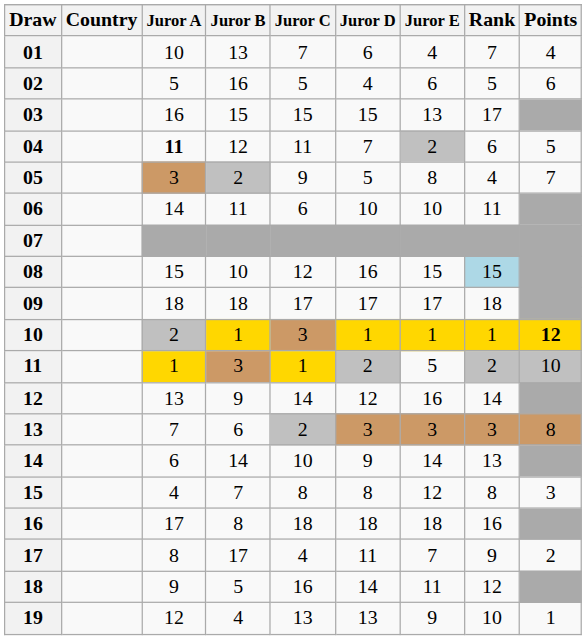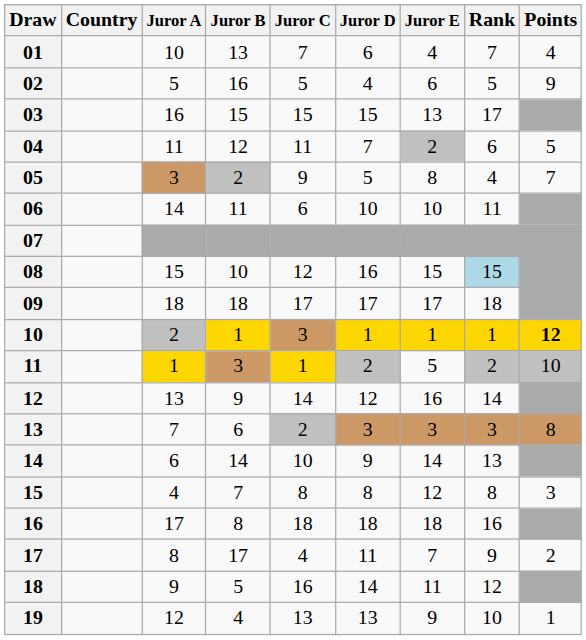 <table class="sortable wikitable collapsible plainrowheaders" style="text-align:center;">
 <tr>
 </tr>
 <tr>
 <th scope="col">Draw</th>
 <th scope="col">Country</th>
 <th scope="col"><small>Juror A</small></th>
 <th scope="col"><small>Juror B</small></th>
 <th scope="col"><small>Juror C</small></th>
 <th scope="col"><small>Juror D</small></th>
 <th scope="col"><small>Juror E</small></th>
 <th scope="col">Rank</th>
 <th scope="col">Points</th>
 </tr>
 <tr>
 <th scope="row" style="text-align:center;">01</th>
 <td align="left"></td>
 <td>10</td>
 <td>13</td>
 <td>7</td>
 <td>6</td>
 <td>4</td>
 <td>7</td>
 <td>4</td>
 </tr>
 <tr>
 <th scope="row" style="text-align:center;">02</th>
 <td align="left"></td>
 <td>5</td>
 <td>16</td>
 <td>5</td>
 <td>4</td>
 <td>6</td>
 <td>5</td>
-<td>6</td>
+<td>9</td>
 </tr>
 <tr>
 <th scope="row" style="text-align:center;">03</th>
 <td align="left"></td>
 <td>16</td>
 <td>15</td>
 <td>15</td>
 <td>15</td>
 <td>13</td>
 <td>17</td>
 <td bgcolor="#AAAAAA"></td>
 </tr>
 <tr>
 <th scope="row" style="text-align:center;">04</th>
 <td align="left"></td>
-<td><strong>11</strong></td>
+<td>11</td>
 <td>12</td>
 <td>11</td>
 <td>7</td>
 <td bgcolor="silver">2</td>
 <td>6</td>
 <td>5</td>
 </tr>
 <tr>
 <th scope="row" style="text-align:center;">05</th>
 <td align="left"></td>
 <td bgcolor="#CC9966">3</td>
 <td bgcolor="silver">2</td>
 <td>9</td>
 <td>5</td>
 <td>8</td>
 <td>4</td>
 <td>7</td>
 </tr>
 <tr>
 <th scope="row" style="text-align:center;">06</th>
 <td align="left"></td>
 <td>14</td>
 <td>11</td>
 <td>6</td>
 <td>10</td>
 <td>10</td>
 <td>11</td>
 <td bgcolor="#AAAAAA"></td>
 </tr>
 <tr class="sortbottom">
 <th scope="row" style="text-align:center;">07</th>
 <td align="left"></td>
 <td style="text-align:left; background:#AAAAAA;"></td>
 <td style="text-align:left; background:#AAAAAA;"></td>
 <td style="text-align:left; background:#AAAAAA;"></td>
 <td style="text-align:left; background:#AAAAAA;"></td>
 <td style="text-align:left; background:#AAAAAA;"></td>
 <td style="text-align:left; background:#AAAAAA;"></td>
 <td style="text-align:left; background:#AAAAAA;"></td>
 </tr>
 <tr>
 <th scope="row" style="text-align:center;">08</th>
 <td align="left"></td>
 <td>15</td>
 <td>10</td>
 <td>12</td>
 <td>16</td>
 <td>15</td>
 <td style="background: lightblue;">15</td>
 <td bgcolor="#AAAAAA"></td>
 </tr>
 <tr>
 <th scope="row" style="text-align:center;">09</th>
 <td align="left"></td>
 <td>18</td>
 <td>18</td>
 <td>17</td>
 <td>17</td>
 <td>17</td>
 <td>18</td>
 <td bgcolor="#AAAAAA"></td>
 </tr>
 <tr>
 <th scope="row" style="text-align:center;">10</th>
 <td align="left"></td>
 <td bgcolor="silver">2</td>
 <td bgcolor="gold">1</td>
 <td bgcolor="#CC9966">3</td>
 <td bgcolor="gold">1</td>
 <td bgcolor="gold">1</td>
 <td bgcolor="gold">1</td>
 <td bgcolor="gold"><strong>12</strong></td>
 </tr>
 <tr>
 <th scope="row" style="text-align:center;">11</th>
 <td align="left"></td>
 <td bgcolor="gold">1</td>
 <td bgcolor="#CC9966">3</td>
 <td bgcolor="gold">1</td>
 <td bgcolor="silver">2</td>
 <td>5</td>
 <td bgcolor="silver">2</td>
 <td bgcolor="silver">10</td>
 </tr>
 <tr>
 <th scope="row" style="text-align:center;">12</th>
 <td align="left"></td>
 <td>13</td>
 <td>9</td>
 <td>14</td>
 <td>12</td>
 <td>16</td>
 <td>14</td>
 <td bgcolor="#AAAAAA"></td>
 </tr>
 <tr>
 <th scope="row" style="text-align:center;">13</th>
 <td align="left"></td>
 <td>7</td>
 <td>6</td>
 <td bgcolor="silver">2</td>
 <td bgcolor="#CC9966">3</td>
 <td bgcolor="#CC9966">3</td>
 <td bgcolor="#CC9966">3</td>
 <td bgcolor="#CC9966">8</td>
 </tr>
 <tr>
 <th scope="row" style="text-align:center;">14</th>
 <td align="left"></td>
 <td>6</td>
 <td>14</td>
 <td>10</td>
 <td>9</td>
 <td>14</td>
 <td>13</td>
 <td bgcolor="#AAAAAA"></td>
 </tr>
 <tr>
 <th scope="row" style="text-align:center;">15</th>
 <td align="left"></td>
 <td>4</td>
 <td>7</td>
 <td>8</td>
 <td>8</td>
 <td>12</td>
 <td>8</td>
 <td>3</td>
 </tr>
 <tr>
 <th scope="row" style="text-align:center;">16</th>
 <td align="left"></td>
 <td>17</td>
 <td>8</td>
 <td>18</td>
 <td>18</td>
 <td>18</td>
 <td>16</td>
 <td bgcolor="#AAAAAA"></td>
 </tr>
 <tr>
 <th scope="row" style="text-align:center;">17</th>
 <td align="left"></td>
 <td>8</td>
 <td>17</td>
 <td>4</td>
 <td>11</td>
 <td>7</td>
 <td>9</td>
 <td>2</td>
 </tr>
 <tr>
 <th scope="row" style="text-align:center;">18</th>
 <td align="left"></td>
 <td>9</td>
 <td>5</td>
 <td>16</td>
 <td>14</td>
 <td>11</td>
 <td>12</td>
 <td bgcolor="#AAAAAA"></td>
 </tr>
 <tr>
 <th scope="row" style="text-align:center;">19</th>
 <td align="left"></td>
 <td>12</td>
 <td>4</td>
 <td>13</td>
 <td>13</td>
 <td>9</td>
 <td>10</td>
 <td>1</td>
 </tr>
 </table>
